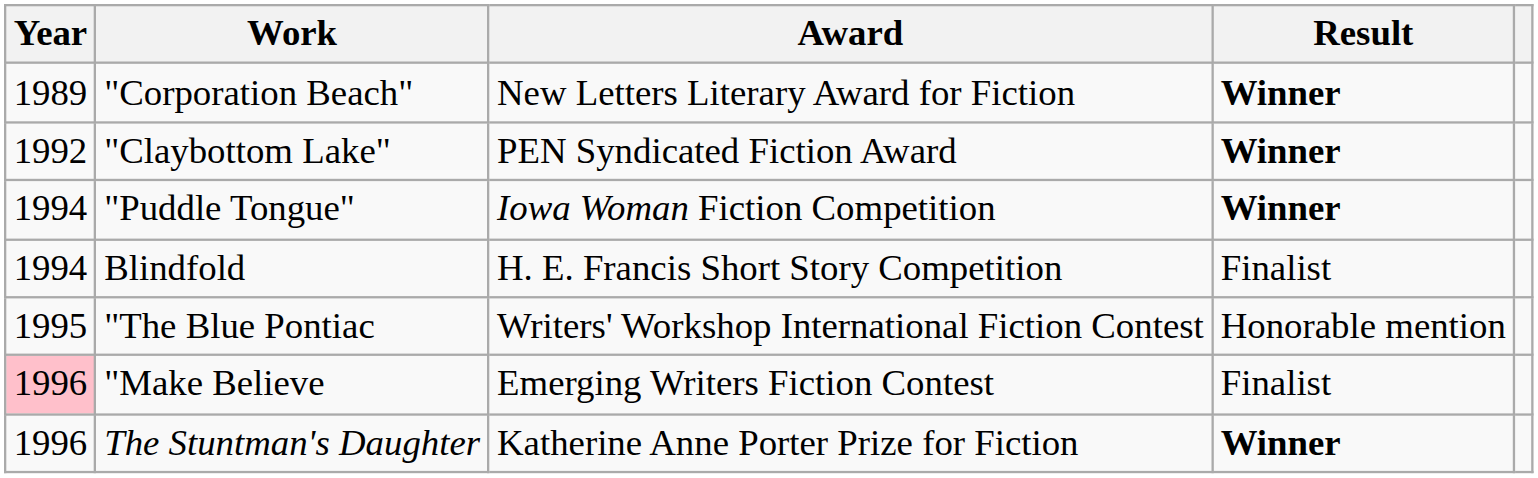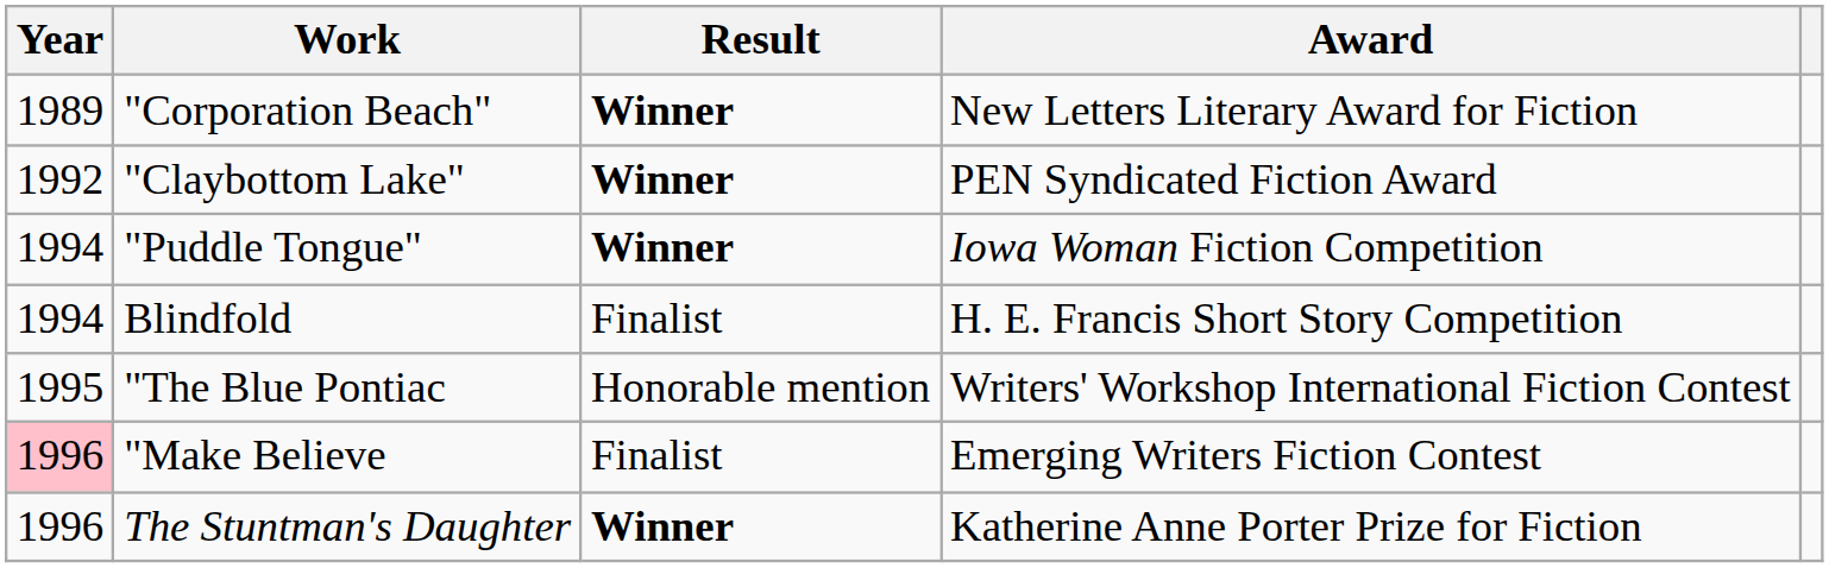 <table class="wikitable">
 <tr>
 <th>Year</th>
 <th>Work</th>
+<th>Result</th>
 <th>Award</th>
-<th>Result</th>
 <th></th>
 </tr>
 <tr>
 <td>1989</td>
 <td>"Corporation Beach"</td>
+<td><strong>Winner</strong></td>
 <td>New Letters Literary Award for Fiction</td>
-<td><strong>Winner</strong></td>
 <td></td>
 </tr>
 <tr>
 <td>1992</td>
 <td>"Claybottom Lake"</td>
+<td><strong>Winner</strong></td>
 <td>PEN Syndicated Fiction Award</td>
-<td><strong>Winner</strong></td>
 <td></td>
 </tr>
 <tr>
 <td>1994</td>
 <td>"Puddle Tongue"</td>
+<td><strong>Winner</strong></td>
 <td><em>Iowa Woman</em> Fiction Competition</td>
-<td><strong>Winner</strong></td>
 <td></td>
 </tr>
 <tr>
 <td>1994</td>
 <td>Blindfold</td>
+<td>Finalist</td>
 <td>H. E. Francis Short Story Competition</td>
-<td>Finalist</td>
 <td></td>
 </tr>
 <tr>
 <td>1995</td>
 <td>"The Blue Pontiac</td>
+<td>Honorable mention</td>
 <td>Writers' Workshop International Fiction Contest</td>
-<td>Honorable mention</td>
 <td></td>
 </tr>
 <tr>
 <td style="background: pink;">1996</td>
 <td>"Make Believe</td>
+<td>Finalist</td>
 <td>Emerging Writers Fiction Contest</td>
-<td>Finalist</td>
 <td></td>
 </tr>
 <tr>
 <td>1996</td>
 <td><em>The Stuntman's Daughter</em></td>
+<td><strong>Winner</strong></td>
 <td>Katherine Anne Porter Prize for Fiction</td>
-<td><strong>Winner</strong></td>
 <td></td>
 </tr>
 </table>
